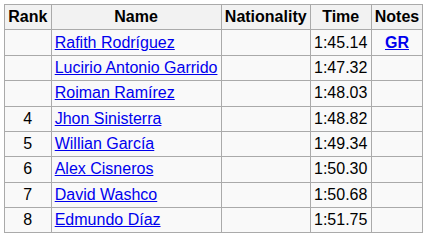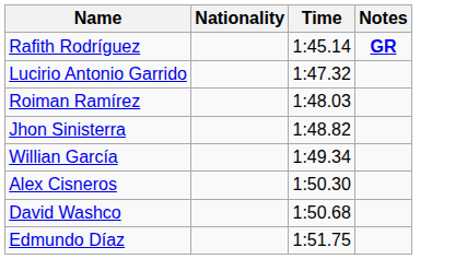 <table class="wikitable sortable" style="text-align:center">
 <tr>
-<th>Rank</th>
 <th>Name</th>
 <th>Nationality</th>
 <th>Time</th>
 <th>Notes</th>
 </tr>
 <tr>
-<td></td>
 <td align=left><a href='#'>Rafith Rodríguez</a></td>
 <td align=left></td>
 <td>1:45.14</td>
 <td><strong><a href='#'>GR</a></strong></td>
 </tr>
 <tr>
-<td></td>
 <td align=left><a href='#'>Lucirio Antonio Garrido</a></td>
 <td align=left></td>
 <td>1:47.32</td>
 <td></td>
 </tr>
 <tr>
-<td></td>
 <td align=left><a href='#'>Roiman Ramírez</a></td>
 <td align=left></td>
 <td>1:48.03</td>
 <td></td>
 </tr>
 <tr>
-<td>4</td>
 <td align=left><a href='#'>Jhon Sinisterra</a></td>
 <td align=left></td>
 <td>1:48.82</td>
 <td></td>
 </tr>
 <tr>
-<td>5</td>
 <td align=left><a href='#'>Willian García</a></td>
 <td align=left></td>
 <td>1:49.34</td>
 <td></td>
 </tr>
 <tr>
-<td>6</td>
 <td align=left><a href='#'>Alex Cisneros</a></td>
 <td align=left></td>
 <td>1:50.30</td>
 <td></td>
 </tr>
 <tr>
-<td>7</td>
 <td align=left><a href='#'>David Washco</a></td>
 <td align=left></td>
 <td>1:50.68</td>
 <td></td>
 </tr>
 <tr>
-<td>8</td>
 <td align=left><a href='#'>Edmundo Díaz</a></td>
 <td align=left></td>
 <td>1:51.75</td>
 <td></td>
 </tr>
 </table>
